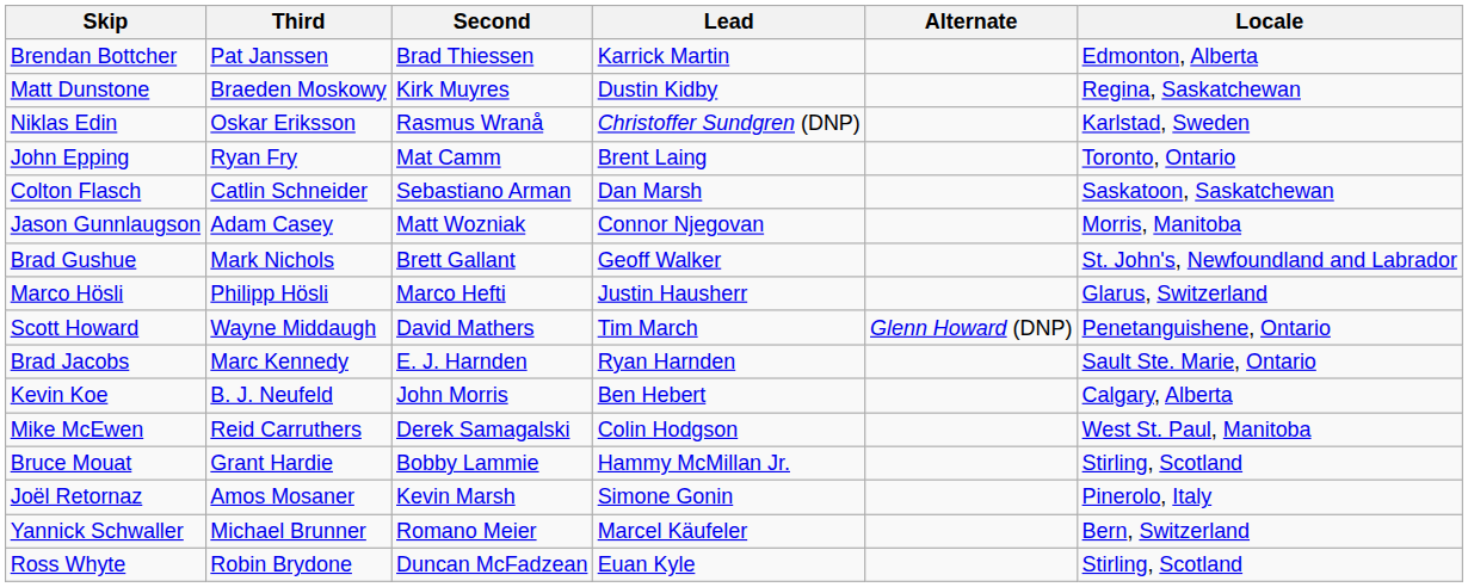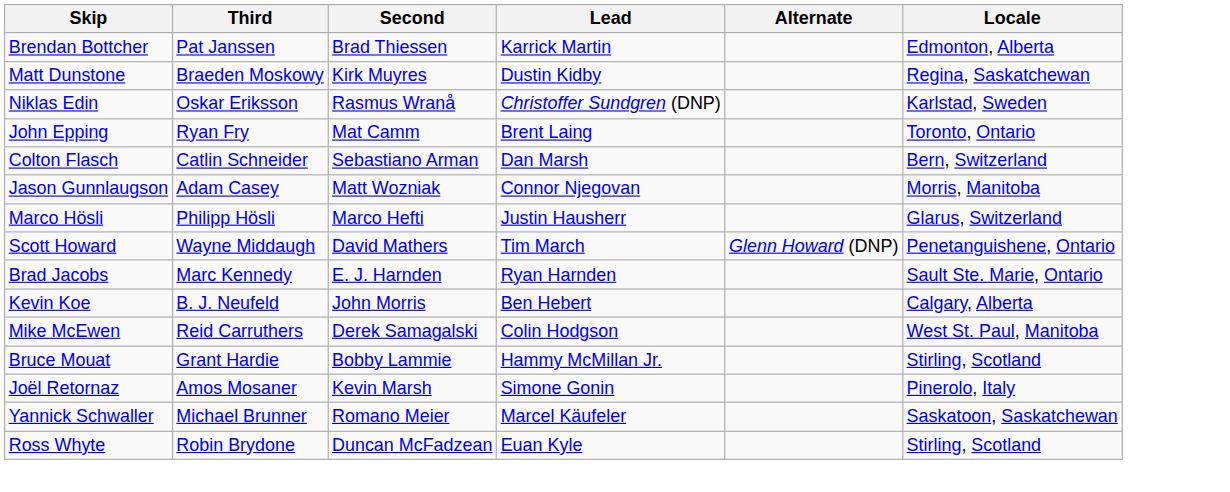 <table class=wikitable>
 <tr>
 <th scope="col">Skip</th>
 <th scope="col">Third</th>
 <th scope="col">Second</th>
 <th scope="col">Lead</th>
 <th scope="col">Alternate</th>
 <th scope="col">Locale</th>
 </tr>
 <tr>
 <td><a href='#'>Brendan Bottcher</a></td>
 <td><a href='#'>Pat Janssen</a></td>
 <td><a href='#'>Brad Thiessen</a></td>
 <td><a href='#'>Karrick Martin</a></td>
 <td></td>
 <td> <a href='#'>Edmonton</a>, <a href='#'>Alberta</a></td>
 </tr>
 <tr>
 <td><a href='#'>Matt Dunstone</a></td>
 <td><a href='#'>Braeden Moskowy</a></td>
 <td><a href='#'>Kirk Muyres</a></td>
 <td><a href='#'>Dustin Kidby</a></td>
 <td></td>
 <td> <a href='#'>Regina</a>, <a href='#'>Saskatchewan</a></td>
 </tr>
 <tr>
 <td><a href='#'>Niklas Edin</a></td>
 <td><a href='#'>Oskar Eriksson</a></td>
 <td><a href='#'>Rasmus Wranå</a></td>
 <td><em><a href='#'>Christoffer Sundgren</a></em>  (DNP)</td>
 <td></td>
 <td> <a href='#'>Karlstad</a>, <a href='#'>Sweden</a></td>
 </tr>
 <tr>
 <td><a href='#'>John Epping</a></td>
 <td><a href='#'>Ryan Fry</a></td>
 <td><a href='#'>Mat Camm</a></td>
 <td><a href='#'>Brent Laing</a></td>
 <td></td>
 <td> <a href='#'>Toronto</a>, <a href='#'>Ontario</a></td>
 </tr>
 <tr>
 <td><a href='#'>Colton Flasch</a></td>
 <td><a href='#'>Catlin Schneider</a></td>
 <td><a href='#'>Sebastiano Arman</a></td>
 <td><a href='#'>Dan Marsh</a></td>
 <td></td>
-<td> <a href='#'>Saskatoon</a>, <a href='#'>Saskatchewan</a></td>
+<td> <a href='#'>Bern</a>, <a href='#'>Switzerland</a></td>
 </tr>
 <tr>
 <td><a href='#'>Jason Gunnlaugson</a></td>
 <td><a href='#'>Adam Casey</a></td>
 <td><a href='#'>Matt Wozniak</a></td>
 <td><a href='#'>Connor Njegovan</a></td>
 <td></td>
 <td> <a href='#'>Morris</a>, <a href='#'>Manitoba</a></td>
-</tr>
-<tr>
-<td><a href='#'>Brad Gushue</a></td>
-<td><a href='#'>Mark Nichols</a></td>
-<td><a href='#'>Brett Gallant</a></td>
-<td><a href='#'>Geoff Walker</a></td>
-<td></td>
-<td> <a href='#'>St. John's</a>, <a href='#'>Newfoundland and Labrador</a></td>
 </tr>
 <tr>
 <td><a href='#'>Marco Hösli</a></td>
 <td><a href='#'>Philipp Hösli</a></td>
 <td><a href='#'>Marco Hefti</a></td>
 <td><a href='#'>Justin Hausherr</a></td>
 <td></td>
 <td> <a href='#'>Glarus</a>, <a href='#'>Switzerland</a></td>
 </tr>
 <tr>
 <td><a href='#'>Scott Howard</a></td>
 <td><a href='#'>Wayne Middaugh</a></td>
 <td><a href='#'>David Mathers</a></td>
 <td><a href='#'>Tim March</a></td>
 <td><em><a href='#'>Glenn Howard</a></em>  (DNP)</td>
 <td> <a href='#'>Penetanguishene</a>, <a href='#'>Ontario</a></td>
 </tr>
 <tr>
 <td><a href='#'>Brad Jacobs</a></td>
 <td><a href='#'>Marc Kennedy</a></td>
 <td><a href='#'>E. J. Harnden</a></td>
 <td><a href='#'>Ryan Harnden</a></td>
 <td></td>
 <td> <a href='#'>Sault Ste. Marie</a>, <a href='#'>Ontario</a></td>
 </tr>
 <tr>
 <td><a href='#'>Kevin Koe</a></td>
 <td><a href='#'>B. J. Neufeld</a></td>
 <td><a href='#'>John Morris</a></td>
 <td><a href='#'>Ben Hebert</a></td>
 <td></td>
 <td> <a href='#'>Calgary</a>, <a href='#'>Alberta</a></td>
 </tr>
 <tr>
 <td><a href='#'>Mike McEwen</a></td>
 <td><a href='#'>Reid Carruthers</a></td>
 <td><a href='#'>Derek Samagalski</a></td>
 <td><a href='#'>Colin Hodgson</a></td>
 <td></td>
 <td> <a href='#'>West St. Paul</a>, <a href='#'>Manitoba</a></td>
 </tr>
 <tr>
 <td><a href='#'>Bruce Mouat</a></td>
 <td><a href='#'>Grant Hardie</a></td>
 <td><a href='#'>Bobby Lammie</a></td>
 <td><a href='#'>Hammy McMillan Jr.</a></td>
 <td></td>
 <td> <a href='#'>Stirling</a>, <a href='#'>Scotland</a></td>
 </tr>
 <tr>
 <td><a href='#'>Joël Retornaz</a></td>
 <td><a href='#'>Amos Mosaner</a></td>
 <td><a href='#'>Kevin Marsh</a></td>
 <td><a href='#'>Simone Gonin</a></td>
 <td></td>
 <td> <a href='#'>Pinerolo</a>, <a href='#'>Italy</a></td>
 </tr>
 <tr>
 <td><a href='#'>Yannick Schwaller</a></td>
 <td><a href='#'>Michael Brunner</a></td>
 <td><a href='#'>Romano Meier</a></td>
 <td><a href='#'>Marcel Käufeler</a></td>
 <td></td>
-<td> <a href='#'>Bern</a>, <a href='#'>Switzerland</a></td>
+<td> <a href='#'>Saskatoon</a>, <a href='#'>Saskatchewan</a></td>
 </tr>
 <tr>
 <td><a href='#'>Ross Whyte</a></td>
 <td><a href='#'>Robin Brydone</a></td>
 <td><a href='#'>Duncan McFadzean</a></td>
 <td><a href='#'>Euan Kyle</a></td>
 <td></td>
 <td> <a href='#'>Stirling</a>, <a href='#'>Scotland</a></td>
 </tr>
 </table>
